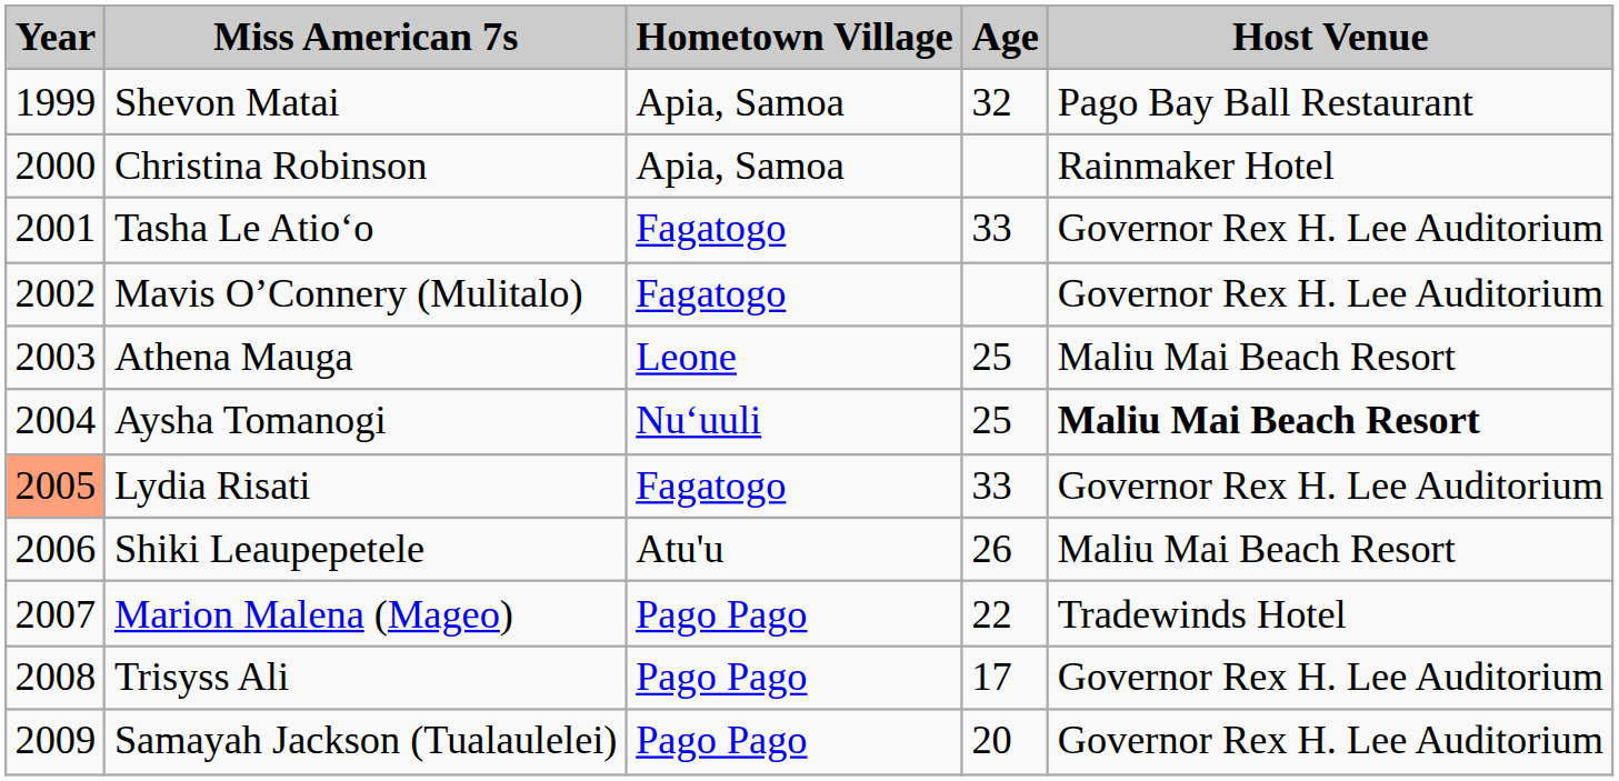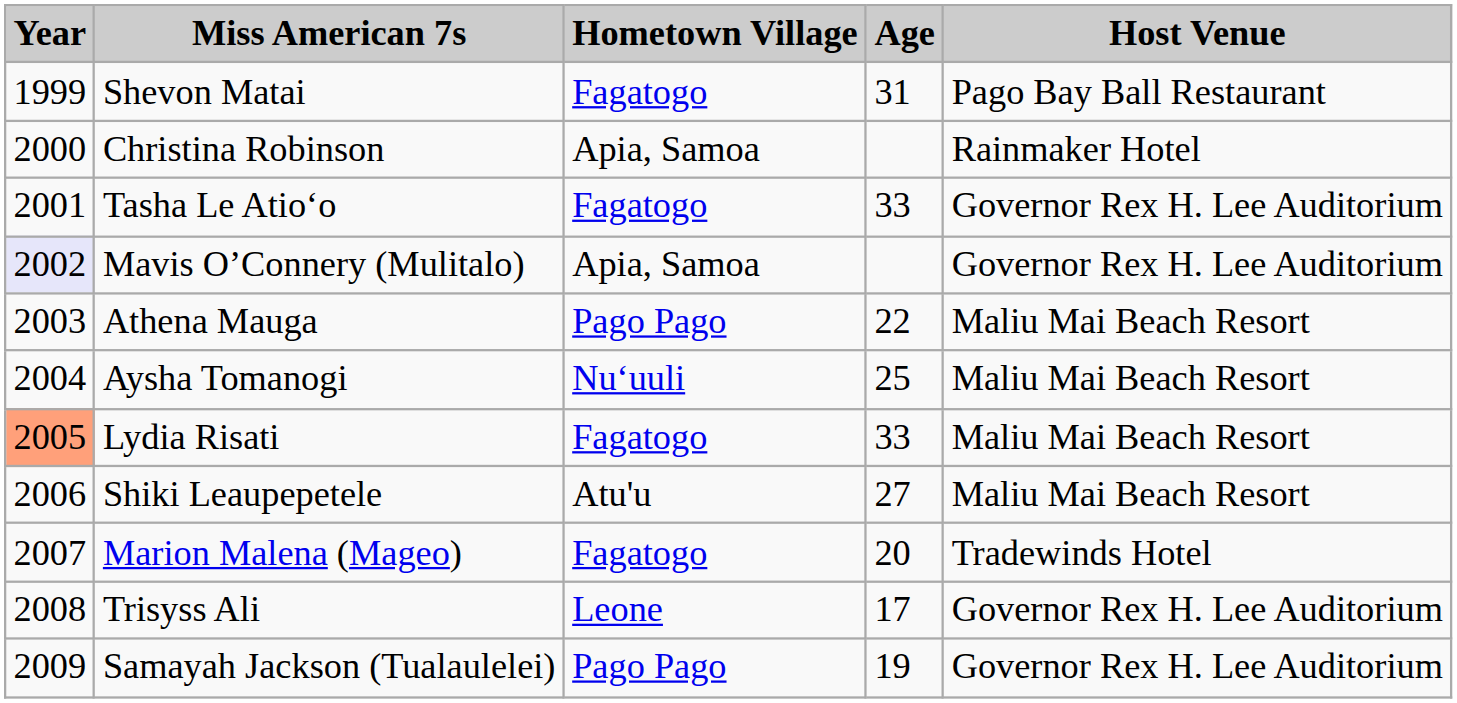 <table class="wikitable">
 <tr>
 <th style="background:#ccc;">Year</th>
 <th style="background:#ccc;">Miss American 7s</th>
 <th style="background:#ccc;">Hometown Village</th>
 <th style="background:#ccc;">Age</th>
 <th style="background:#ccc;">Host Venue</th>
 </tr>
 <tr>
 <td>1999</td>
 <td>Shevon Matai</td>
-<td>Apia, Samoa</td>
-<td>32</td>
+<td><a href='#'>Fagatogo</a></td>
+<td>31</td>
 <td>Pago Bay Ball Restaurant</td>
 </tr>
 <tr>
 <td>2000</td>
 <td>Christina Robinson</td>
 <td>Apia, Samoa</td>
 <td></td>
 <td>Rainmaker Hotel</td>
 </tr>
 <tr>
 <td>2001</td>
 <td>Tasha Le Atio‘o</td>
 <td><a href='#'>Fagatogo</a></td>
 <td>33</td>
 <td>Governor Rex H. Lee Auditorium</td>
 </tr>
 <tr>
-<td>2002</td>
+<td style="background: lavender;">2002</td>
 <td>Mavis O’Connery (Mulitalo)</td>
-<td><a href='#'>Fagatogo</a></td>
+<td>Apia, Samoa</td>
 <td></td>
 <td>Governor Rex H. Lee Auditorium</td>
 </tr>
 <tr>
 <td>2003</td>
 <td>Athena Mauga</td>
-<td><a href='#'>Leone</a></td>
-<td>25</td>
+<td><a href='#'>Pago Pago</a></td>
+<td>22</td>
 <td>Maliu Mai Beach Resort</td>
 </tr>
 <tr>
 <td>2004</td>
 <td>Aysha Tomanogi</td>
 <td><a href='#'>Nuʻuuli</a></td>
 <td>25</td>
-<td><strong>Maliu Mai Beach Resort</strong></td>
+<td>Maliu Mai Beach Resort</td>
 </tr>
 <tr>
 <td style="background: lightsalmon;">2005</td>
 <td>Lydia Risati</td>
 <td><a href='#'>Fagatogo</a></td>
 <td>33</td>
-<td>Governor Rex H. Lee Auditorium</td>
+<td>Maliu Mai Beach Resort</td>
 </tr>
 <tr>
 <td>2006</td>
 <td>Shiki Leaupepetele</td>
 <td>Atu'u</td>
-<td>26</td>
+<td>27</td>
 <td>Maliu Mai Beach Resort</td>
 </tr>
 <tr>
 <td>2007</td>
 <td><a href='#'>Marion Malena</a> (<a href='#'>Mageo</a>)</td>
-<td><a href='#'>Pago Pago</a></td>
-<td>22</td>
+<td><a href='#'>Fagatogo</a></td>
+<td>20</td>
 <td>Tradewinds Hotel</td>
 </tr>
 <tr>
 <td>2008</td>
 <td>Trisyss Ali</td>
-<td><a href='#'>Pago Pago</a></td>
+<td><a href='#'>Leone</a></td>
 <td>17</td>
 <td>Governor Rex H. Lee Auditorium</td>
 </tr>
 <tr>
 <td>2009</td>
 <td>Samayah Jackson (Tualaulelei)</td>
 <td><a href='#'>Pago Pago</a></td>
-<td>20</td>
+<td>19</td>
 <td>Governor Rex H. Lee Auditorium</td>
 </tr>
 </table>
